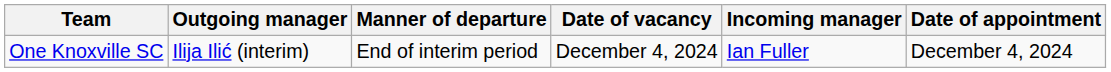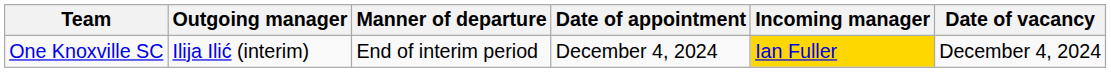 <table class="wikitable sortable">
 <tr>
 <th>Team</th>
 <th>Outgoing manager</th>
 <th>Manner of departure</th>
+<th>Date of appointment</th>
+<th>Incoming manager</th>
 <th>Date of vacancy</th>
-<th>Incoming manager</th>
-<th>Date of appointment</th>
 </tr>
 <tr>
 <td><a href='#'>One Knoxville SC</a></td>
 <td> <a href='#'>Ilija Ilić</a> (interim)</td>
 <td>End of interim period</td>
 <td>December 4, 2024</td>
-<td> <a href='#'>Ian Fuller</a></td>
+<td style="background: gold;"> <a href='#'>Ian Fuller</a></td>
 <td>December 4, 2024</td>
 </tr>
 </table>
